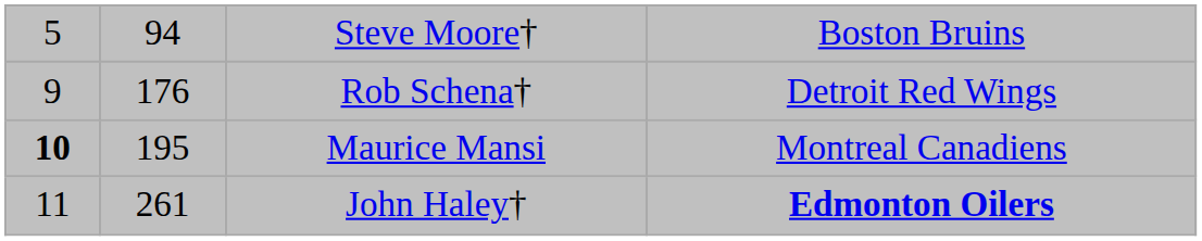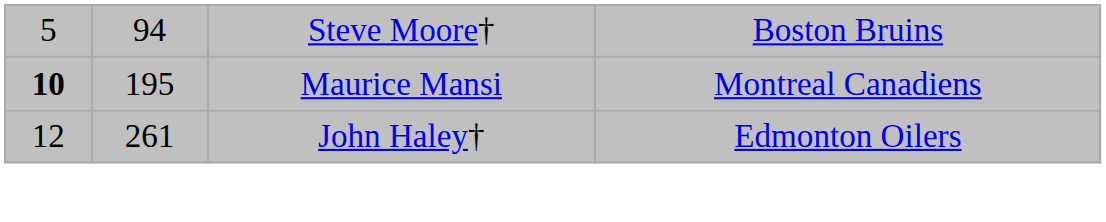 <table class="wikitable" width="60%">
 <tr align="center" bgcolor="C0C0C0">
 <td>5</td>
 <td>94</td>
 <td><a href='#'>Steve Moore</a>†</td>
 <td><a href='#'>Boston Bruins</a></td>
 </tr>
 <tr align="center" bgcolor="C0C0C0">
-<td>9</td>
-<td>176</td>
-<td><a href='#'>Rob Schena</a>†</td>
-<td><a href='#'>Detroit Red Wings</a></td>
-</tr>
-<tr align="center" bgcolor="C0C0C0">
 <td><strong>10</strong></td>
 <td>195</td>
 <td><a href='#'>Maurice Mansi</a></td>
 <td><a href='#'>Montreal Canadiens</a></td>
 </tr>
 <tr align="center" bgcolor="C0C0C0">
-<td>11</td>
+<td>12</td>
 <td>261</td>
 <td><a href='#'>John Haley</a>†</td>
-<td><strong><a href='#'>Edmonton Oilers</a></strong></td>
+<td><a href='#'>Edmonton Oilers</a></td>
 </tr>
 </table>
